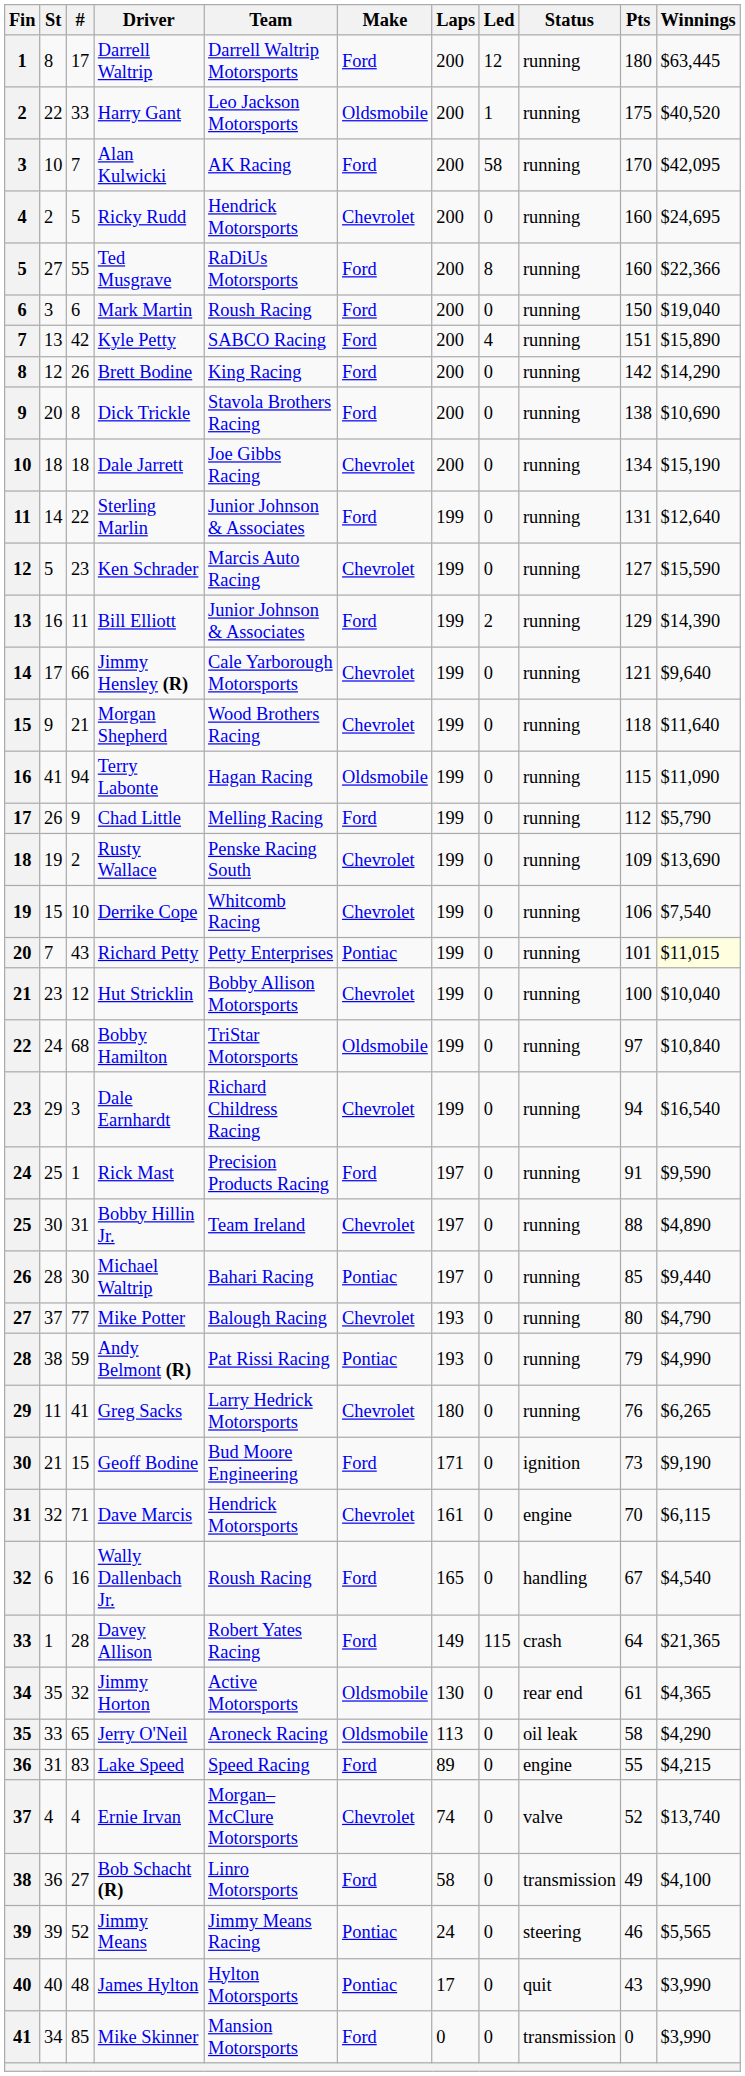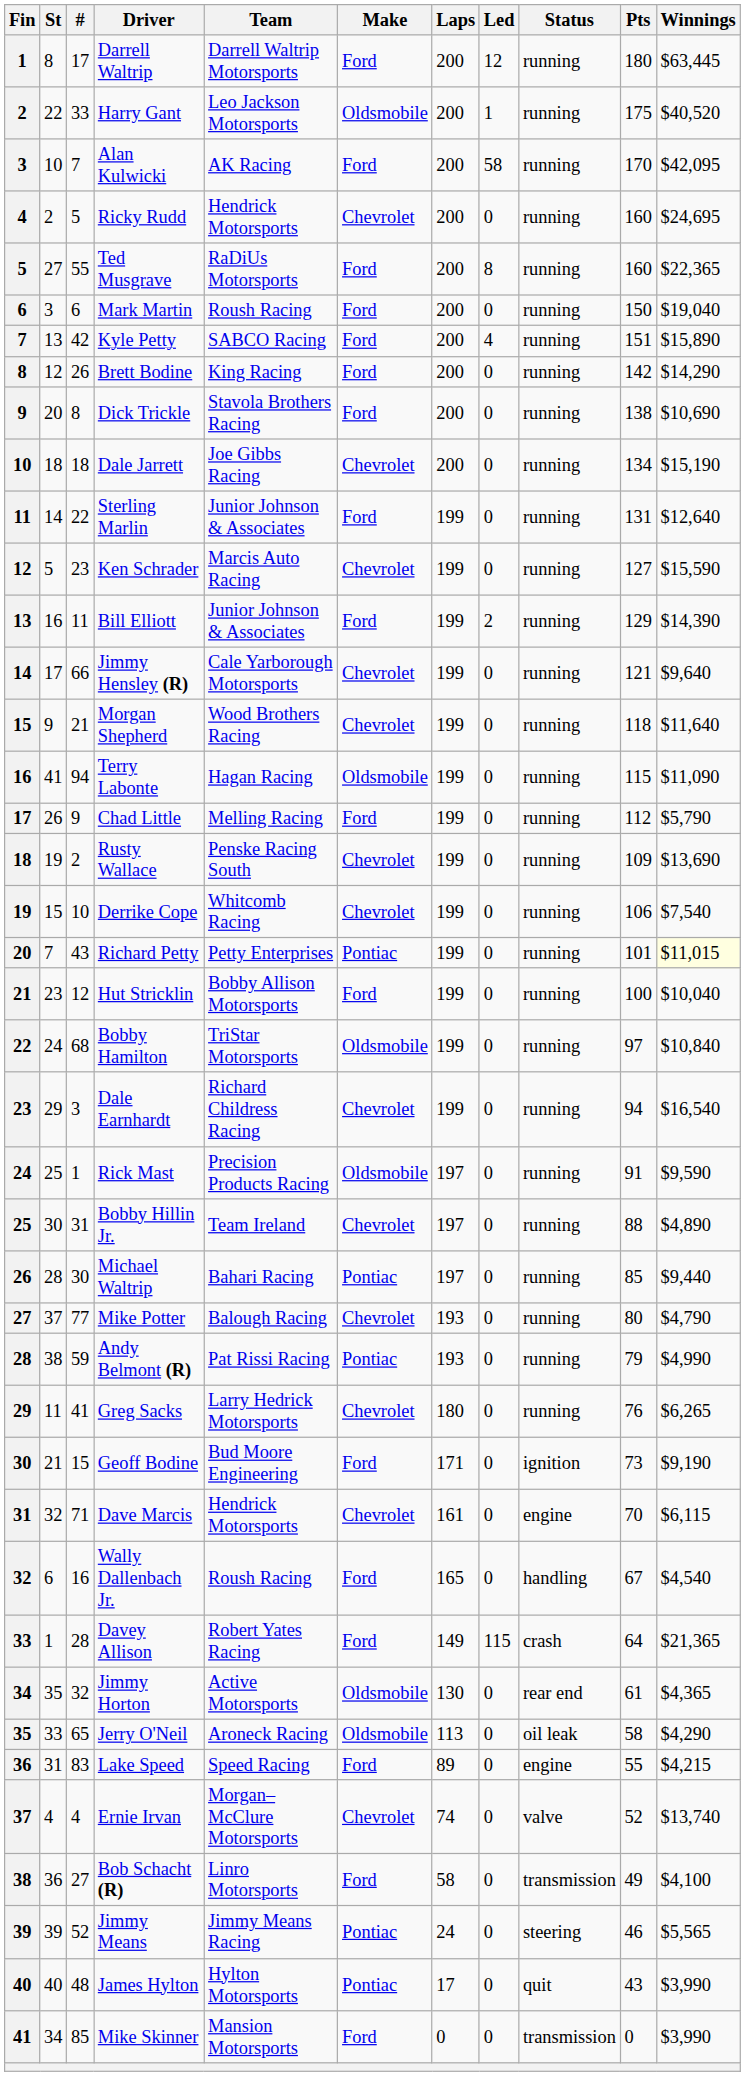 <table class="wikitable" style="font-size:95%">
 <tr>
 <th>Fin</th>
 <th>St</th>
 <th>#</th>
 <th>Driver</th>
 <th>Team</th>
 <th>Make</th>
 <th>Laps</th>
 <th>Led</th>
 <th>Status</th>
 <th>Pts</th>
 <th>Winnings</th>
 </tr>
 <tr>
 <th>1</th>
 <td>8</td>
 <td>17</td>
 <td><a href='#'>Darrell Waltrip</a></td>
 <td><a href='#'>Darrell Waltrip Motorsports</a></td>
 <td><a href='#'>Ford</a></td>
 <td>200</td>
 <td>12</td>
 <td>running</td>
 <td>180</td>
 <td>$63,445</td>
 </tr>
 <tr>
 <th>2</th>
 <td>22</td>
 <td>33</td>
 <td><a href='#'>Harry Gant</a></td>
 <td><a href='#'>Leo Jackson Motorsports</a></td>
 <td><a href='#'>Oldsmobile</a></td>
 <td>200</td>
 <td>1</td>
 <td>running</td>
 <td>175</td>
 <td>$40,520</td>
 </tr>
 <tr>
 <th>3</th>
 <td>10</td>
 <td>7</td>
 <td><a href='#'>Alan Kulwicki</a></td>
 <td><a href='#'>AK Racing</a></td>
 <td><a href='#'>Ford</a></td>
 <td>200</td>
 <td>58</td>
 <td>running</td>
 <td>170</td>
 <td>$42,095</td>
 </tr>
 <tr>
 <th>4</th>
 <td>2</td>
 <td>5</td>
 <td><a href='#'>Ricky Rudd</a></td>
 <td><a href='#'>Hendrick Motorsports</a></td>
 <td><a href='#'>Chevrolet</a></td>
 <td>200</td>
 <td>0</td>
 <td>running</td>
 <td>160</td>
 <td>$24,695</td>
 </tr>
 <tr>
 <th>5</th>
 <td>27</td>
 <td>55</td>
 <td><a href='#'>Ted Musgrave</a></td>
 <td><a href='#'>RaDiUs Motorsports</a></td>
 <td><a href='#'>Ford</a></td>
 <td>200</td>
 <td>8</td>
 <td>running</td>
 <td>160</td>
-<td>$22,366</td>
+<td>$22,365</td>
 </tr>
 <tr>
 <th>6</th>
 <td>3</td>
 <td>6</td>
 <td><a href='#'>Mark Martin</a></td>
 <td><a href='#'>Roush Racing</a></td>
 <td><a href='#'>Ford</a></td>
 <td>200</td>
 <td>0</td>
 <td>running</td>
 <td>150</td>
 <td>$19,040</td>
 </tr>
 <tr>
 <th>7</th>
 <td>13</td>
 <td>42</td>
 <td><a href='#'>Kyle Petty</a></td>
 <td><a href='#'>SABCO Racing</a></td>
 <td><a href='#'>Ford</a></td>
 <td>200</td>
 <td>4</td>
 <td>running</td>
 <td>151</td>
 <td>$15,890</td>
 </tr>
 <tr>
 <th>8</th>
 <td>12</td>
 <td>26</td>
 <td><a href='#'>Brett Bodine</a></td>
 <td><a href='#'>King Racing</a></td>
 <td><a href='#'>Ford</a></td>
 <td>200</td>
 <td>0</td>
 <td>running</td>
 <td>142</td>
 <td>$14,290</td>
 </tr>
 <tr>
 <th>9</th>
 <td>20</td>
 <td>8</td>
 <td><a href='#'>Dick Trickle</a></td>
 <td><a href='#'>Stavola Brothers Racing</a></td>
 <td><a href='#'>Ford</a></td>
 <td>200</td>
 <td>0</td>
 <td>running</td>
 <td>138</td>
 <td>$10,690</td>
 </tr>
 <tr>
 <th>10</th>
 <td>18</td>
 <td>18</td>
 <td><a href='#'>Dale Jarrett</a></td>
 <td><a href='#'>Joe Gibbs Racing</a></td>
 <td><a href='#'>Chevrolet</a></td>
 <td>200</td>
 <td>0</td>
 <td>running</td>
 <td>134</td>
 <td>$15,190</td>
 </tr>
 <tr>
 <th>11</th>
 <td>14</td>
 <td>22</td>
 <td><a href='#'>Sterling Marlin</a></td>
 <td><a href='#'>Junior Johnson & Associates</a></td>
 <td><a href='#'>Ford</a></td>
 <td>199</td>
 <td>0</td>
 <td>running</td>
 <td>131</td>
 <td>$12,640</td>
 </tr>
 <tr>
 <th>12</th>
 <td>5</td>
 <td>23</td>
 <td><a href='#'>Ken Schrader</a></td>
 <td><a href='#'>Marcis Auto Racing</a></td>
 <td><a href='#'>Chevrolet</a></td>
 <td>199</td>
 <td>0</td>
 <td>running</td>
 <td>127</td>
 <td>$15,590</td>
 </tr>
 <tr>
 <th>13</th>
 <td>16</td>
 <td>11</td>
 <td><a href='#'>Bill Elliott</a></td>
 <td><a href='#'>Junior Johnson & Associates</a></td>
 <td><a href='#'>Ford</a></td>
 <td>199</td>
 <td>2</td>
 <td>running</td>
 <td>129</td>
 <td>$14,390</td>
 </tr>
 <tr>
 <th>14</th>
 <td>17</td>
 <td>66</td>
 <td><a href='#'>Jimmy Hensley</a> <strong>(R)</strong></td>
 <td><a href='#'>Cale Yarborough Motorsports</a></td>
 <td><a href='#'>Chevrolet</a></td>
 <td>199</td>
 <td>0</td>
 <td>running</td>
 <td>121</td>
 <td>$9,640</td>
 </tr>
 <tr>
 <th>15</th>
 <td>9</td>
 <td>21</td>
 <td><a href='#'>Morgan Shepherd</a></td>
 <td><a href='#'>Wood Brothers Racing</a></td>
 <td><a href='#'>Chevrolet</a></td>
 <td>199</td>
 <td>0</td>
 <td>running</td>
 <td>118</td>
 <td>$11,640</td>
 </tr>
 <tr>
 <th>16</th>
 <td>41</td>
 <td>94</td>
 <td><a href='#'>Terry Labonte</a></td>
 <td><a href='#'>Hagan Racing</a></td>
 <td><a href='#'>Oldsmobile</a></td>
 <td>199</td>
 <td>0</td>
 <td>running</td>
 <td>115</td>
 <td>$11,090</td>
 </tr>
 <tr>
 <th>17</th>
 <td>26</td>
 <td>9</td>
 <td><a href='#'>Chad Little</a></td>
 <td><a href='#'>Melling Racing</a></td>
 <td><a href='#'>Ford</a></td>
 <td>199</td>
 <td>0</td>
 <td>running</td>
 <td>112</td>
 <td>$5,790</td>
 </tr>
 <tr>
 <th>18</th>
 <td>19</td>
 <td>2</td>
 <td><a href='#'>Rusty Wallace</a></td>
 <td><a href='#'>Penske Racing South</a></td>
 <td><a href='#'>Chevrolet</a></td>
 <td>199</td>
 <td>0</td>
 <td>running</td>
 <td>109</td>
 <td>$13,690</td>
 </tr>
 <tr>
 <th>19</th>
 <td>15</td>
 <td>10</td>
 <td><a href='#'>Derrike Cope</a></td>
 <td><a href='#'>Whitcomb Racing</a></td>
 <td><a href='#'>Chevrolet</a></td>
 <td>199</td>
 <td>0</td>
 <td>running</td>
 <td>106</td>
 <td>$7,540</td>
 </tr>
 <tr>
 <th>20</th>
 <td>7</td>
 <td>43</td>
 <td><a href='#'>Richard Petty</a></td>
 <td><a href='#'>Petty Enterprises</a></td>
 <td><a href='#'>Pontiac</a></td>
 <td>199</td>
 <td>0</td>
 <td>running</td>
 <td>101</td>
 <td style="background: lightyellow;">$11,015</td>
 </tr>
 <tr>
 <th>21</th>
 <td>23</td>
 <td>12</td>
 <td><a href='#'>Hut Stricklin</a></td>
 <td><a href='#'>Bobby Allison Motorsports</a></td>
-<td><a href='#'>Chevrolet</a></td>
+<td><a href='#'>Ford</a></td>
 <td>199</td>
 <td>0</td>
 <td>running</td>
 <td>100</td>
 <td>$10,040</td>
 </tr>
 <tr>
 <th>22</th>
 <td>24</td>
 <td>68</td>
 <td><a href='#'>Bobby Hamilton</a></td>
 <td><a href='#'>TriStar Motorsports</a></td>
 <td><a href='#'>Oldsmobile</a></td>
 <td>199</td>
 <td>0</td>
 <td>running</td>
 <td>97</td>
 <td>$10,840</td>
 </tr>
 <tr>
 <th>23</th>
 <td>29</td>
 <td>3</td>
 <td><a href='#'>Dale Earnhardt</a></td>
 <td><a href='#'>Richard Childress Racing</a></td>
 <td><a href='#'>Chevrolet</a></td>
 <td>199</td>
 <td>0</td>
 <td>running</td>
 <td>94</td>
 <td>$16,540</td>
 </tr>
 <tr>
 <th>24</th>
 <td>25</td>
 <td>1</td>
 <td><a href='#'>Rick Mast</a></td>
 <td><a href='#'>Precision Products Racing</a></td>
-<td><a href='#'>Ford</a></td>
+<td><a href='#'>Oldsmobile</a></td>
 <td>197</td>
 <td>0</td>
 <td>running</td>
 <td>91</td>
 <td>$9,590</td>
 </tr>
 <tr>
 <th>25</th>
 <td>30</td>
 <td>31</td>
 <td><a href='#'>Bobby Hillin Jr.</a></td>
 <td><a href='#'>Team Ireland</a></td>
 <td><a href='#'>Chevrolet</a></td>
 <td>197</td>
 <td>0</td>
 <td>running</td>
 <td>88</td>
 <td>$4,890</td>
 </tr>
 <tr>
 <th>26</th>
 <td>28</td>
 <td>30</td>
 <td><a href='#'>Michael Waltrip</a></td>
 <td><a href='#'>Bahari Racing</a></td>
 <td><a href='#'>Pontiac</a></td>
 <td>197</td>
 <td>0</td>
 <td>running</td>
 <td>85</td>
 <td>$9,440</td>
 </tr>
 <tr>
 <th>27</th>
 <td>37</td>
 <td>77</td>
 <td><a href='#'>Mike Potter</a></td>
 <td><a href='#'>Balough Racing</a></td>
 <td><a href='#'>Chevrolet</a></td>
 <td>193</td>
 <td>0</td>
 <td>running</td>
 <td>80</td>
 <td>$4,790</td>
 </tr>
 <tr>
 <th>28</th>
 <td>38</td>
 <td>59</td>
 <td><a href='#'>Andy Belmont</a> <strong>(R)</strong></td>
 <td><a href='#'>Pat Rissi Racing</a></td>
 <td><a href='#'>Pontiac</a></td>
 <td>193</td>
 <td>0</td>
 <td>running</td>
 <td>79</td>
 <td>$4,990</td>
 </tr>
 <tr>
 <th>29</th>
 <td>11</td>
 <td>41</td>
 <td><a href='#'>Greg Sacks</a></td>
 <td><a href='#'>Larry Hedrick Motorsports</a></td>
 <td><a href='#'>Chevrolet</a></td>
 <td>180</td>
 <td>0</td>
 <td>running</td>
 <td>76</td>
 <td>$6,265</td>
 </tr>
 <tr>
 <th>30</th>
 <td>21</td>
 <td>15</td>
 <td><a href='#'>Geoff Bodine</a></td>
 <td><a href='#'>Bud Moore Engineering</a></td>
 <td><a href='#'>Ford</a></td>
 <td>171</td>
 <td>0</td>
 <td>ignition</td>
 <td>73</td>
 <td>$9,190</td>
 </tr>
 <tr>
 <th>31</th>
 <td>32</td>
 <td>71</td>
 <td><a href='#'>Dave Marcis</a></td>
 <td><a href='#'>Hendrick Motorsports</a></td>
 <td><a href='#'>Chevrolet</a></td>
 <td>161</td>
 <td>0</td>
 <td>engine</td>
 <td>70</td>
 <td>$6,115</td>
 </tr>
 <tr>
 <th>32</th>
 <td>6</td>
 <td>16</td>
 <td><a href='#'>Wally Dallenbach Jr.</a></td>
 <td><a href='#'>Roush Racing</a></td>
 <td><a href='#'>Ford</a></td>
 <td>165</td>
 <td>0</td>
 <td>handling</td>
 <td>67</td>
 <td>$4,540</td>
 </tr>
 <tr>
 <th>33</th>
 <td>1</td>
 <td>28</td>
 <td><a href='#'>Davey Allison</a></td>
 <td><a href='#'>Robert Yates Racing</a></td>
 <td><a href='#'>Ford</a></td>
 <td>149</td>
 <td>115</td>
 <td>crash</td>
 <td>64</td>
 <td>$21,365</td>
 </tr>
 <tr>
 <th>34</th>
 <td>35</td>
 <td>32</td>
 <td><a href='#'>Jimmy Horton</a></td>
 <td><a href='#'>Active Motorsports</a></td>
 <td><a href='#'>Oldsmobile</a></td>
 <td>130</td>
 <td>0</td>
 <td>rear end</td>
 <td>61</td>
 <td>$4,365</td>
 </tr>
 <tr>
 <th>35</th>
 <td>33</td>
 <td>65</td>
 <td><a href='#'>Jerry O'Neil</a></td>
 <td><a href='#'>Aroneck Racing</a></td>
 <td><a href='#'>Oldsmobile</a></td>
 <td>113</td>
 <td>0</td>
 <td>oil leak</td>
 <td>58</td>
 <td>$4,290</td>
 </tr>
 <tr>
 <th>36</th>
 <td>31</td>
 <td>83</td>
 <td><a href='#'>Lake Speed</a></td>
 <td><a href='#'>Speed Racing</a></td>
 <td><a href='#'>Ford</a></td>
 <td>89</td>
 <td>0</td>
 <td>engine</td>
 <td>55</td>
 <td>$4,215</td>
 </tr>
 <tr>
 <th>37</th>
 <td>4</td>
 <td>4</td>
 <td><a href='#'>Ernie Irvan</a></td>
 <td><a href='#'>Morgan–McClure Motorsports</a></td>
 <td><a href='#'>Chevrolet</a></td>
 <td>74</td>
 <td>0</td>
 <td>valve</td>
 <td>52</td>
 <td>$13,740</td>
 </tr>
 <tr>
 <th>38</th>
 <td>36</td>
 <td>27</td>
 <td><a href='#'>Bob Schacht</a> <strong>(R)</strong></td>
 <td><a href='#'>Linro Motorsports</a></td>
 <td><a href='#'>Ford</a></td>
 <td>58</td>
 <td>0</td>
 <td>transmission</td>
 <td>49</td>
 <td>$4,100</td>
 </tr>
 <tr>
 <th>39</th>
 <td>39</td>
 <td>52</td>
 <td><a href='#'>Jimmy Means</a></td>
 <td><a href='#'>Jimmy Means Racing</a></td>
 <td><a href='#'>Pontiac</a></td>
 <td>24</td>
 <td>0</td>
 <td>steering</td>
 <td>46</td>
 <td>$5,565</td>
 </tr>
 <tr>
 <th>40</th>
 <td>40</td>
 <td>48</td>
 <td><a href='#'>James Hylton</a></td>
 <td><a href='#'>Hylton Motorsports</a></td>
 <td><a href='#'>Pontiac</a></td>
 <td>17</td>
 <td>0</td>
 <td>quit</td>
 <td>43</td>
 <td>$3,990</td>
 </tr>
 <tr>
 <th>41</th>
 <td>34</td>
 <td>85</td>
 <td><a href='#'>Mike Skinner</a></td>
 <td><a href='#'>Mansion Motorsports</a></td>
 <td><a href='#'>Ford</a></td>
 <td>0</td>
 <td>0</td>
 <td>transmission</td>
 <td>0</td>
 <td>$3,990</td>
 </tr>
 <tr>
 <th colspan="11"></th>
 </tr>
 </table>
